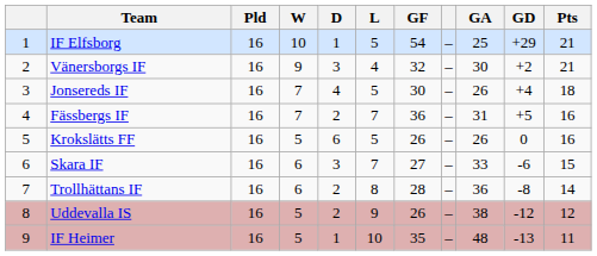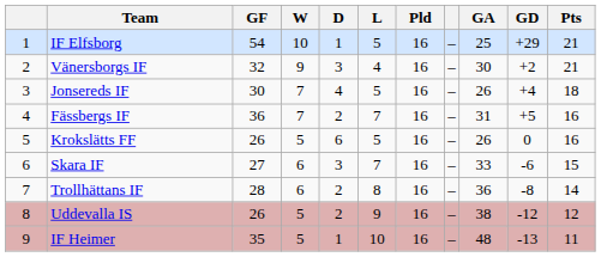 <table class="wikitable" style="text-align: center;">
 <tr>
 <th style="width: 40px;"></th>
 <th style="width: 200px;">Team</th>
-<th style="width: 45px;">Pld</th>
+<th style="width: 45px;">GF</th>
 <th style="width: 35px;">W</th>
 <th style="width: 35px;">D</th>
 <th style="width: 35px;">L</th>
-<th style="width: 45px;">GF</th>
+<th style="width: 45px;">Pld</th>
 <th></th>
 <th style="width: 45px;">GA</th>
 <th style="width: 35px;">GD</th>
 <th style="width: 45px;">Pts</th>
 </tr>
 <tr style="background: #d2e6ff">
 <td>1</td>
 <td style="text-align: left;"><a href='#'>IF Elfsborg</a></td>
-<td>16</td>
+<td>54</td>
 <td>10</td>
 <td>1</td>
 <td>5</td>
-<td>54</td>
+<td>16</td>
 <td>–</td>
 <td>25</td>
 <td>+29</td>
 <td>21</td>
 </tr>
 <tr>
 <td>2</td>
 <td style="text-align: left;"><a href='#'>Vänersborgs IF</a></td>
-<td>16</td>
+<td>32</td>
 <td>9</td>
 <td>3</td>
 <td>4</td>
-<td>32</td>
+<td>16</td>
 <td>–</td>
 <td>30</td>
 <td>+2</td>
 <td>21</td>
 </tr>
 <tr>
 <td>3</td>
 <td style="text-align: left;"><a href='#'>Jonsereds IF</a></td>
-<td>16</td>
+<td>30</td>
 <td>7</td>
 <td>4</td>
 <td>5</td>
-<td>30</td>
+<td>16</td>
 <td>–</td>
 <td>26</td>
 <td>+4</td>
 <td>18</td>
 </tr>
 <tr>
 <td>4</td>
 <td style="text-align: left;"><a href='#'>Fässbergs IF</a></td>
-<td>16</td>
+<td>36</td>
 <td>7</td>
 <td>2</td>
 <td>7</td>
-<td>36</td>
+<td>16</td>
 <td>–</td>
 <td>31</td>
 <td>+5</td>
 <td>16</td>
 </tr>
 <tr>
 <td>5</td>
 <td style="text-align: left;"><a href='#'>Krokslätts FF</a></td>
-<td>16</td>
+<td>26</td>
 <td>5</td>
 <td>6</td>
 <td>5</td>
-<td>26</td>
+<td>16</td>
 <td>–</td>
 <td>26</td>
 <td>0</td>
 <td>16</td>
 </tr>
 <tr>
 <td>6</td>
 <td style="text-align: left;"><a href='#'>Skara IF</a></td>
-<td>16</td>
+<td>27</td>
 <td>6</td>
 <td>3</td>
 <td>7</td>
-<td>27</td>
+<td>16</td>
 <td>–</td>
 <td>33</td>
 <td>-6</td>
 <td>15</td>
 </tr>
 <tr>
 <td>7</td>
 <td style="text-align: left;"><a href='#'>Trollhättans IF</a></td>
-<td>16</td>
+<td>28</td>
 <td>6</td>
 <td>2</td>
 <td>8</td>
-<td>28</td>
+<td>16</td>
 <td>–</td>
 <td>36</td>
 <td>-8</td>
 <td>14</td>
 </tr>
 <tr style="background: #deb0b0">
 <td>8</td>
 <td style="text-align: left;"><a href='#'>Uddevalla IS</a></td>
-<td>16</td>
+<td>26</td>
 <td>5</td>
 <td>2</td>
 <td>9</td>
-<td>26</td>
+<td>16</td>
 <td>–</td>
 <td>38</td>
 <td>-12</td>
 <td>12</td>
 </tr>
 <tr style="background: #deb0b0">
 <td>9</td>
 <td style="text-align: left;"><a href='#'>IF Heimer</a></td>
-<td>16</td>
+<td>35</td>
 <td>5</td>
 <td>1</td>
 <td>10</td>
-<td>35</td>
+<td>16</td>
 <td>–</td>
 <td>48</td>
 <td>-13</td>
 <td>11</td>
 </tr>
 </table>
